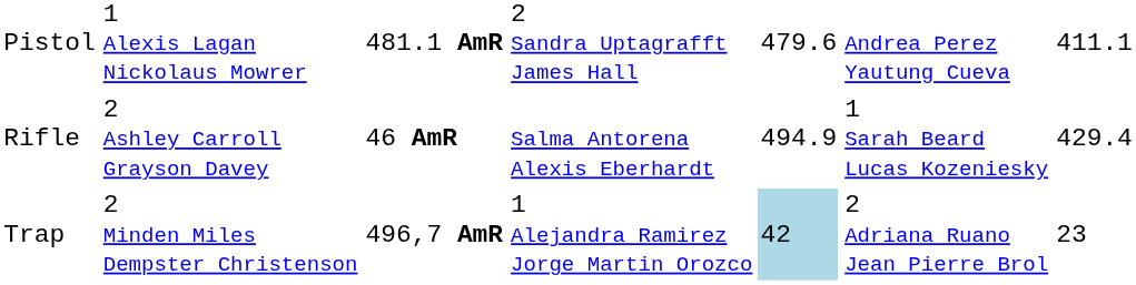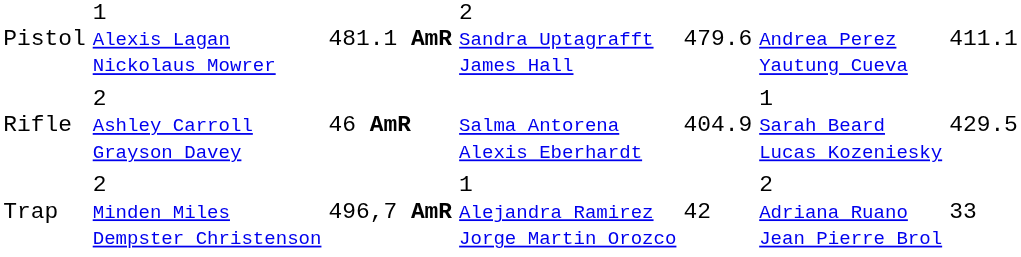 <table>
 <tr>
 <td>Pistol</td>
 <td> 1<br><small><a href='#'>Alexis Lagan</a><br><a href='#'>Nickolaus Mowrer</a></small></td>
 <td>481.1 <strong>AmR</strong></td>
 <td> 2<br><small><a href='#'>Sandra Uptagrafft</a><br><a href='#'>James Hall</a></small></td>
 <td>479.6</td>
 <td><br><small><a href='#'>Andrea Perez</a><br><a href='#'>Yautung Cueva</a></small></td>
 <td>411.1</td>
 </tr>
 <tr>
 <td>Rifle</td>
 <td> 2<br><small><a href='#'>Ashley Carroll</a><br><a href='#'>Grayson Davey</a></small></td>
 <td>46 <strong>AmR</strong></td>
 <td><br><small><a href='#'>Salma Antorena</a><br><a href='#'>Alexis Eberhardt</a></small></td>
-<td>494.9</td>
+<td>404.9</td>
 <td> 1<br><small><a href='#'>Sarah Beard</a><br><a href='#'>Lucas Kozeniesky</a></small></td>
-<td>429.4</td>
+<td>429.5</td>
 </tr>
 <tr>
 <td>Trap</td>
 <td> 2<br><small><a href='#'>Minden Miles</a><br><a href='#'>Dempster Christenson</a></small></td>
 <td>496,7 <strong>AmR</strong></td>
 <td> 1<br><small><a href='#'>Alejandra Ramirez</a><br><a href='#'>Jorge Martin Orozco</a></small></td>
-<td style="background: lightblue;">42</td>
+<td>42</td>
 <td> 2<br><small><a href='#'>Adriana Ruano</a><br><a href='#'>Jean Pierre Brol</a></small></td>
-<td>23</td>
+<td>33</td>
 </tr>
 </table>
